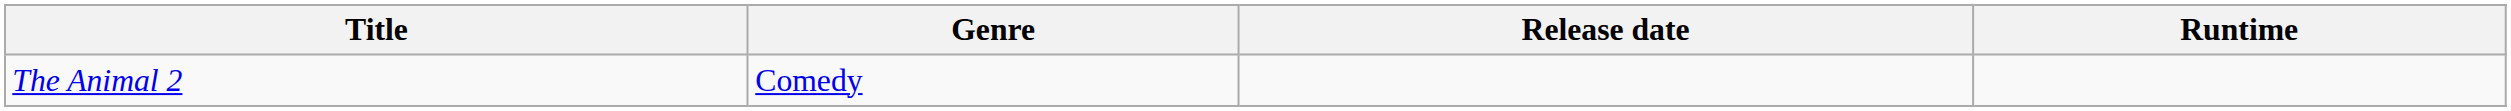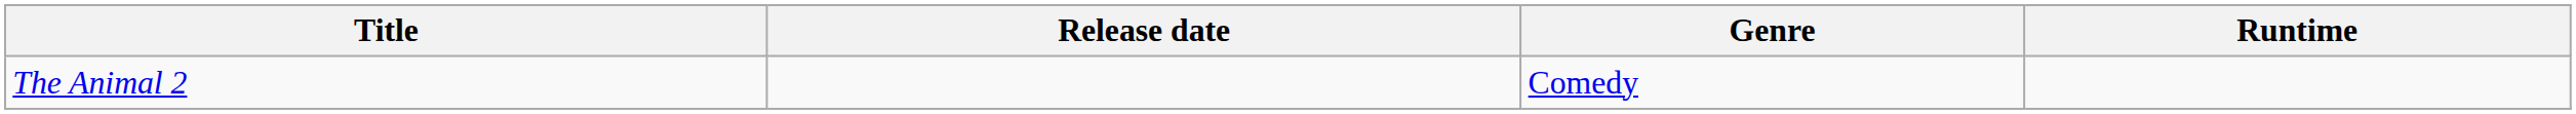 <table class="wikitable sortable" style="width:100%;">
 <tr>
 <th>Title</th>
+<th>Release date</th>
 <th>Genre</th>
-<th>Release date</th>
 <th>Runtime</th>
 </tr>
 <tr>
 <td><em><a href='#'>The Animal 2</a></em></td>
+<td></td>
 <td><a href='#'>Comedy</a></td>
-<td></td>
 <td></td>
 </tr>
 </table>
